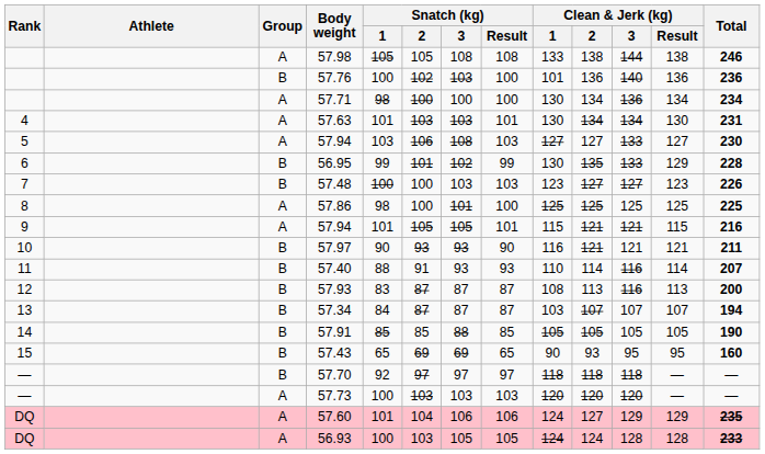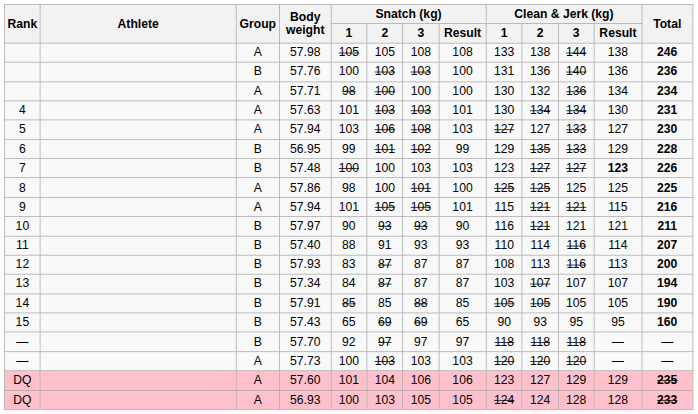 <table class="wikitable" style="text-align:center;">
 <tr>
 <th rowspan=2 width=40>Rank</th>
 <th rowspan=2 width=250>Athlete</th>
 <th rowspan=2 width=50>Group</th>
 <th rowspan=2 width=60>Body weight</th>
 <th colspan=4>Snatch (kg)</th>
 <th colspan=4>Clean & Jerk (kg)</th>
 <th rowspan=2 width=60>Total</th>
 </tr>
 <tr>
 <th width=40>1</th>
 <th width=40>2</th>
 <th width=40>3</th>
 <th width=55>Result</th>
 <th width=40>1</th>
 <th width=40>2</th>
 <th width=40>3</th>
 <th width=55>Result</th>
 </tr>
 <tr>
 <td></td>
 <td align=left></td>
 <td>A</td>
 <td>57.98</td>
 <td><s>105</s></td>
 <td>105</td>
 <td>108</td>
 <td>108</td>
 <td>133</td>
 <td>138</td>
 <td><s>144</s></td>
 <td>138</td>
 <td><strong>246</strong></td>
 </tr>
 <tr>
 <td></td>
 <td align=left></td>
 <td>B</td>
 <td>57.76</td>
 <td>100</td>
-<td><s>102</s></td>
+<td><s>103</s></td>
 <td><s>103</s></td>
 <td>100</td>
-<td>101</td>
+<td>131</td>
 <td>136</td>
 <td><s>140</s></td>
 <td>136</td>
 <td><strong>236</strong></td>
 </tr>
 <tr>
 <td></td>
 <td align=left></td>
 <td>A</td>
 <td>57.71</td>
 <td><s>98</s></td>
 <td><s>100</s></td>
 <td>100</td>
 <td>100</td>
 <td>130</td>
-<td>134</td>
+<td>132</td>
 <td><s>136</s></td>
 <td>134</td>
 <td><strong>234</strong></td>
 </tr>
 <tr>
 <td>4</td>
 <td align=left></td>
 <td>A</td>
 <td>57.63</td>
 <td>101</td>
 <td><s>103</s></td>
 <td><s>103</s></td>
 <td>101</td>
 <td>130</td>
 <td><s>134</s></td>
 <td><s>134</s></td>
 <td>130</td>
 <td><strong>231</strong></td>
 </tr>
 <tr>
 <td>5</td>
 <td align=left></td>
 <td>A</td>
 <td>57.94</td>
 <td>103</td>
 <td><s>106</s></td>
 <td><s>108</s></td>
 <td>103</td>
 <td><s>127</s></td>
 <td>127</td>
 <td><s>133</s></td>
 <td>127</td>
 <td><strong>230</strong></td>
 </tr>
 <tr>
 <td>6</td>
 <td align=left></td>
 <td>B</td>
 <td>56.95</td>
 <td>99</td>
 <td><s>101</s></td>
 <td><s>102</s></td>
 <td>99</td>
-<td>130</td>
+<td>129</td>
 <td><s>135</s></td>
 <td><s>133</s></td>
 <td>129</td>
 <td><strong>228</strong></td>
 </tr>
 <tr>
 <td>7</td>
 <td align=left></td>
 <td>B</td>
 <td>57.48</td>
 <td><s>100</s></td>
 <td>100</td>
 <td>103</td>
 <td>103</td>
 <td>123</td>
 <td><s>127</s></td>
 <td><s>127</s></td>
-<td>123</td>
+<td><strong>123</strong></td>
 <td><strong>226</strong></td>
 </tr>
 <tr>
 <td>8</td>
 <td align=left></td>
 <td>A</td>
 <td>57.86</td>
 <td>98</td>
 <td>100</td>
 <td><s>101</s></td>
 <td>100</td>
 <td><s>125</s></td>
 <td><s>125</s></td>
 <td>125</td>
 <td>125</td>
 <td><strong>225</strong></td>
 </tr>
 <tr>
 <td>9</td>
 <td align=left></td>
 <td>A</td>
 <td>57.94</td>
 <td>101</td>
 <td><s>105</s></td>
 <td><s>105</s></td>
 <td>101</td>
 <td>115</td>
 <td><s>121</s></td>
 <td><s>121</s></td>
 <td>115</td>
 <td><strong>216</strong></td>
 </tr>
 <tr>
 <td>10</td>
 <td align=left></td>
 <td>B</td>
 <td>57.97</td>
 <td>90</td>
 <td><s>93</s></td>
 <td><s>93</s></td>
 <td>90</td>
 <td>116</td>
 <td><s>121</s></td>
 <td>121</td>
 <td>121</td>
 <td><strong>211</strong></td>
 </tr>
 <tr>
 <td>11</td>
 <td align=left></td>
 <td>B</td>
 <td>57.40</td>
 <td>88</td>
 <td>91</td>
 <td>93</td>
 <td>93</td>
 <td>110</td>
 <td>114</td>
 <td><s>116</s></td>
 <td>114</td>
 <td><strong>207</strong></td>
 </tr>
 <tr>
 <td>12</td>
 <td align=left></td>
 <td>B</td>
 <td>57.93</td>
 <td>83</td>
 <td><s>87</s></td>
 <td>87</td>
 <td>87</td>
 <td>108</td>
 <td>113</td>
 <td><s>116</s></td>
 <td>113</td>
 <td><strong>200</strong></td>
 </tr>
 <tr>
 <td>13</td>
 <td align=left></td>
 <td>B</td>
 <td>57.34</td>
 <td>84</td>
 <td><s>87</s></td>
 <td>87</td>
 <td>87</td>
 <td>103</td>
 <td><s>107</s></td>
 <td>107</td>
 <td>107</td>
 <td><strong>194</strong></td>
 </tr>
 <tr>
 <td>14</td>
 <td align=left></td>
 <td>B</td>
 <td>57.91</td>
 <td><s>85</s></td>
 <td>85</td>
 <td><s>88</s></td>
 <td>85</td>
 <td><s>105</s></td>
 <td><s>105</s></td>
 <td>105</td>
 <td>105</td>
 <td><strong>190</strong></td>
 </tr>
 <tr>
 <td>15</td>
 <td align=left></td>
 <td>B</td>
 <td>57.43</td>
 <td>65</td>
 <td><s>69</s></td>
 <td><s>69</s></td>
 <td>65</td>
 <td>90</td>
 <td>93</td>
 <td>95</td>
 <td>95</td>
 <td><strong>160</strong></td>
 </tr>
 <tr>
 <td>—</td>
 <td align=left></td>
 <td>B</td>
 <td>57.70</td>
 <td>92</td>
 <td><s>97</s></td>
 <td>97</td>
 <td>97</td>
 <td><s>118</s></td>
 <td><s>118</s></td>
 <td><s>118</s></td>
 <td>—</td>
 <td>—</td>
 </tr>
 <tr>
 <td>—</td>
 <td align=left></td>
 <td>A</td>
 <td>57.73</td>
 <td>100</td>
 <td><s>103</s></td>
 <td>103</td>
 <td>103</td>
 <td><s>120</s></td>
 <td><s>120</s></td>
 <td><s>120</s></td>
 <td>—</td>
 <td>—</td>
 </tr>
 <tr bgcolor=pink>
 <td>DQ</td>
 <td align=left></td>
 <td>A</td>
 <td>57.60</td>
 <td>101</td>
 <td>104</td>
 <td>106</td>
 <td>106</td>
-<td>124</td>
+<td>123</td>
 <td>127</td>
 <td>129</td>
 <td>129</td>
 <td><s><strong>235</strong></s></td>
 </tr>
 <tr bgcolor=pink>
 <td>DQ</td>
 <td align=left></td>
 <td>A</td>
 <td>56.93</td>
 <td>100</td>
 <td>103</td>
 <td>105</td>
 <td>105</td>
 <td><s>124</s></td>
 <td>124</td>
 <td>128</td>
 <td>128</td>
 <td><s><strong>233</strong></s></td>
 </tr>
 </table>
